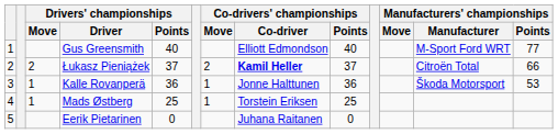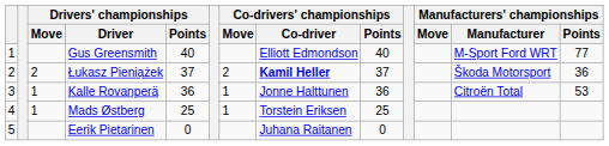 <table class="wikitable" style="font-size:85%;">
 <tr>
 <th rowspan="2"></th>
 <th rowspan="7" style="width:5px;"></th>
 <th colspan="3">Drivers' championships</th>
 <th rowspan="7" style="width:5px;"></th>
 <th colspan="3">Co-drivers' championships</th>
 <th rowspan="7" style="width:5px;"></th>
 <th colspan="3">Manufacturers' championships</th>
 </tr>
 <tr>
 <th>Move</th>
 <th>Driver</th>
 <th>Points</th>
 <th>Move</th>
 <th>Co-driver</th>
 <th>Points</th>
 <th>Move</th>
 <th>Manufacturer</th>
 <th>Points</th>
 </tr>
 <tr>
 <td align="center">1</td>
 <td></td>
 <td><a href='#'>Gus Greensmith</a></td>
 <td align="center">40</td>
 <td></td>
 <td nowrap><a href='#'>Elliott Edmondson</a></td>
 <td align="center">40</td>
 <td></td>
 <td nowrap><a href='#'>M-Sport Ford WRT</a></td>
 <td align="center">77</td>
 </tr>
 <tr>
 <td align="center">2</td>
 <td> 2</td>
 <td nowrap><a href='#'>Łukasz Pieniążek</a></td>
 <td align="center">37</td>
 <td> 2</td>
 <td><strong><a href='#'>Kamil Heller</a></strong></td>
 <td align="center">37</td>
 <td></td>
-<td><a href='#'>Citroën Total</a></td>
-<td align="center">66</td>
+<td nowrap><a href='#'>Škoda Motorsport</a></td>
+<td align="center">36</td>
 </tr>
 <tr>
 <td align="center">3</td>
 <td> 1</td>
 <td><a href='#'>Kalle Rovanperä</a></td>
 <td align="center">36</td>
 <td> 1</td>
 <td><a href='#'>Jonne Halttunen</a></td>
 <td align="center">36</td>
 <td></td>
-<td nowrap><a href='#'>Škoda Motorsport</a></td>
+<td><a href='#'>Citroën Total</a></td>
 <td align="center">53</td>
 </tr>
 <tr>
 <td align="center">4</td>
 <td> 1</td>
 <td><a href='#'>Mads Østberg</a></td>
 <td align="center">25</td>
 <td> 1</td>
 <td><a href='#'>Torstein Eriksen</a></td>
 <td align="center">25</td>
 <td></td>
 <td></td>
 <td></td>
 </tr>
 <tr>
 <td align="center">5</td>
 <td></td>
 <td><a href='#'>Eerik Pietarinen</a></td>
 <td align="center">0</td>
 <td></td>
 <td><a href='#'>Juhana Raitanen</a></td>
 <td align="center">0</td>
 <td></td>
 <td></td>
 <td></td>
 </tr>
 </table>
